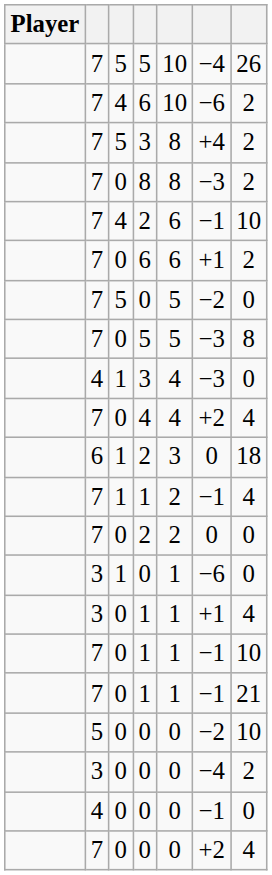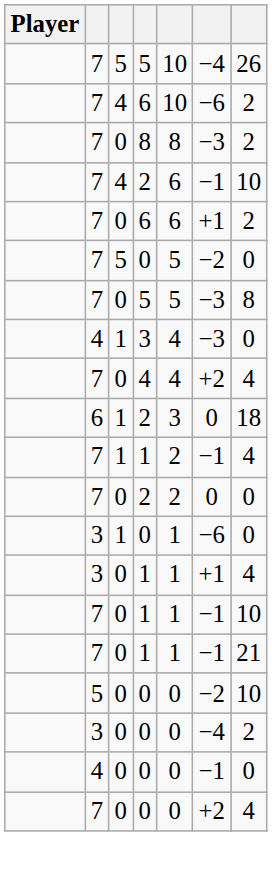 <table class="wikitable sortable" style="text-align:center;">
 <tr>
 <th>Player</th>
 <th></th>
 <th></th>
 <th></th>
 <th></th>
 <th data-sort-type="number"></th>
 <th></th>
 </tr>
 <tr>
 <td></td>
 <td>7</td>
 <td>5</td>
 <td>5</td>
 <td>10</td>
 <td>−4</td>
 <td>26</td>
 </tr>
 <tr>
 <td></td>
 <td>7</td>
 <td>4</td>
 <td>6</td>
 <td>10</td>
 <td>−6</td>
-<td>2</td>
-</tr>
-<tr>
-<td></td>
-<td>7</td>
-<td>5</td>
-<td>3</td>
-<td>8</td>
-<td>+4</td>
 <td>2</td>
 </tr>
 <tr>
 <td></td>
 <td>7</td>
 <td>0</td>
 <td>8</td>
 <td>8</td>
 <td>−3</td>
 <td>2</td>
 </tr>
 <tr>
 <td></td>
 <td>7</td>
 <td>4</td>
 <td>2</td>
 <td>6</td>
 <td>−1</td>
 <td>10</td>
 </tr>
 <tr>
 <td></td>
 <td>7</td>
 <td>0</td>
 <td>6</td>
 <td>6</td>
 <td>+1</td>
 <td>2</td>
 </tr>
 <tr>
 <td></td>
 <td>7</td>
 <td>5</td>
 <td>0</td>
 <td>5</td>
 <td>−2</td>
 <td>0</td>
 </tr>
 <tr>
 <td></td>
 <td>7</td>
 <td>0</td>
 <td>5</td>
 <td>5</td>
 <td>−3</td>
 <td>8</td>
 </tr>
 <tr>
 <td></td>
 <td>4</td>
 <td>1</td>
 <td>3</td>
 <td>4</td>
 <td>−3</td>
 <td>0</td>
 </tr>
 <tr>
 <td></td>
 <td>7</td>
 <td>0</td>
 <td>4</td>
 <td>4</td>
 <td>+2</td>
 <td>4</td>
 </tr>
 <tr>
 <td></td>
 <td>6</td>
 <td>1</td>
 <td>2</td>
 <td>3</td>
 <td>0</td>
 <td>18</td>
 </tr>
 <tr>
 <td></td>
 <td>7</td>
 <td>1</td>
 <td>1</td>
 <td>2</td>
 <td>−1</td>
 <td>4</td>
 </tr>
 <tr>
 <td></td>
 <td>7</td>
 <td>0</td>
 <td>2</td>
 <td>2</td>
 <td>0</td>
 <td>0</td>
 </tr>
 <tr>
 <td></td>
 <td>3</td>
 <td>1</td>
 <td>0</td>
 <td>1</td>
 <td>−6</td>
 <td>0</td>
 </tr>
 <tr>
 <td></td>
 <td>3</td>
 <td>0</td>
 <td>1</td>
 <td>1</td>
 <td>+1</td>
 <td>4</td>
 </tr>
 <tr>
 <td></td>
 <td>7</td>
 <td>0</td>
 <td>1</td>
 <td>1</td>
 <td>−1</td>
 <td>10</td>
 </tr>
 <tr>
 <td></td>
 <td>7</td>
 <td>0</td>
 <td>1</td>
 <td>1</td>
 <td>−1</td>
 <td>21</td>
 </tr>
 <tr>
 <td></td>
 <td>5</td>
 <td>0</td>
 <td>0</td>
 <td>0</td>
 <td>−2</td>
 <td>10</td>
 </tr>
 <tr>
 <td></td>
 <td>3</td>
 <td>0</td>
 <td>0</td>
 <td>0</td>
 <td>−4</td>
 <td>2</td>
 </tr>
 <tr>
 <td></td>
 <td>4</td>
 <td>0</td>
 <td>0</td>
 <td>0</td>
 <td>−1</td>
 <td>0</td>
 </tr>
 <tr>
 <td></td>
 <td>7</td>
 <td>0</td>
 <td>0</td>
 <td>0</td>
 <td>+2</td>
 <td>4</td>
 </tr>
 </table>
